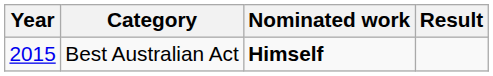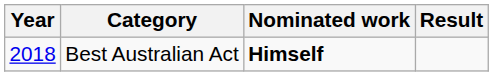 <table class="wikitable">
 <tr>
 <th>Year</th>
 <th>Category</th>
 <th>Nominated work</th>
 <th>Result</th>
 </tr>
 <tr>
-<td><a href='#'>2015</a></td>
+<td><a href='#'>2018</a></td>
 <td>Best Australian Act</td>
 <td><strong>Himself</strong></td>
 <td></td>
 </tr>
 </table>
